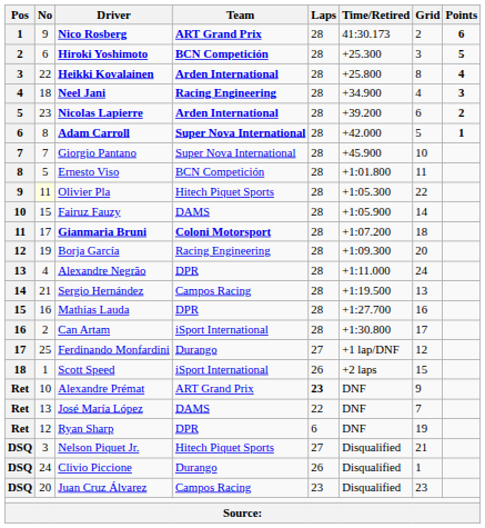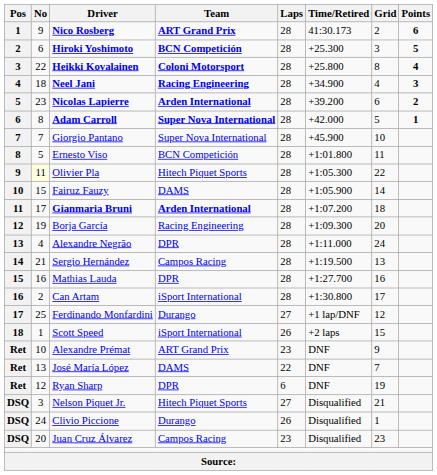 <table class="wikitable" style="font-size:85%">
 <tr>
 <th>Pos</th>
 <th>No</th>
 <th>Driver</th>
 <th>Team</th>
 <th>Laps</th>
 <th>Time/Retired</th>
 <th>Grid</th>
 <th>Points</th>
 </tr>
 <tr>
 <th>1</th>
 <td align="center">9</td>
 <td> <strong><a href='#'>Nico Rosberg</a></strong></td>
 <td><strong><a href='#'>ART Grand Prix</a></strong></td>
 <td>28</td>
 <td>41:30.173</td>
 <td>2</td>
 <td align="center"><strong>6</strong></td>
 </tr>
 <tr>
 <th>2</th>
 <td align="center">6</td>
 <td> <strong><a href='#'>Hiroki Yoshimoto</a></strong></td>
 <td><strong><a href='#'>BCN Competición</a></strong></td>
 <td>28</td>
 <td>+25.300</td>
 <td>3</td>
 <td align="center"><strong>5</strong></td>
 </tr>
 <tr>
 <th>3</th>
 <td align="center">22</td>
 <td> <strong><a href='#'>Heikki Kovalainen</a></strong></td>
-<td><strong><a href='#'>Arden International</a></strong></td>
+<td><strong><a href='#'>Coloni Motorsport</a></strong></td>
 <td>28</td>
 <td>+25.800</td>
 <td>8</td>
 <td align="center"><strong>4</strong></td>
 </tr>
 <tr>
 <th>4</th>
 <td align="center">18</td>
 <td> <strong><a href='#'>Neel Jani</a></strong></td>
 <td><strong><a href='#'>Racing Engineering</a></strong></td>
 <td>28</td>
 <td>+34.900</td>
 <td>4</td>
 <td align="center"><strong>3</strong></td>
 </tr>
 <tr>
 <th>5</th>
 <td align="center">23</td>
 <td> <strong><a href='#'>Nicolas Lapierre</a></strong></td>
 <td><strong><a href='#'>Arden International</a></strong></td>
 <td>28</td>
 <td>+39.200</td>
 <td>6</td>
 <td align="center"><strong>2</strong></td>
 </tr>
 <tr>
 <th>6</th>
 <td align="center">8</td>
 <td> <strong><a href='#'>Adam Carroll</a></strong></td>
 <td><strong><a href='#'>Super Nova International</a></strong></td>
 <td>28</td>
 <td>+42.000</td>
 <td>5</td>
 <td align="center"><strong>1</strong></td>
 </tr>
 <tr>
 <th>7</th>
 <td align="center">7</td>
 <td> <a href='#'>Giorgio Pantano</a></td>
 <td><a href='#'>Super Nova International</a></td>
 <td>28</td>
 <td>+45.900</td>
 <td>10</td>
 <td></td>
 </tr>
 <tr>
 <th>8</th>
 <td align="center">5</td>
 <td> <a href='#'>Ernesto Viso</a></td>
 <td><a href='#'>BCN Competición</a></td>
 <td>28</td>
 <td>+1:01.800</td>
 <td>11</td>
 <td></td>
 </tr>
 <tr>
 <th>9</th>
 <td align="center" style="background: lightyellow;">11</td>
 <td> <a href='#'>Olivier Pla</a></td>
 <td><a href='#'>Hitech Piquet Sports</a></td>
 <td>28</td>
 <td>+1:05.300</td>
 <td>22</td>
 <td></td>
 </tr>
 <tr>
 <th>10</th>
 <td align="center">15</td>
 <td> <a href='#'>Fairuz Fauzy</a></td>
 <td><a href='#'>DAMS</a></td>
 <td>28</td>
 <td>+1:05.900</td>
 <td>14</td>
 <td></td>
 </tr>
 <tr>
 <th>11</th>
 <td align="center">17</td>
 <td> <strong><a href='#'>Gianmaria Bruni</a></strong></td>
-<td><strong><a href='#'>Coloni Motorsport</a></strong></td>
+<td><strong><a href='#'>Arden International</a></strong></td>
 <td>28</td>
 <td>+1:07.200</td>
 <td>18</td>
 <td align="center"><strong></strong></td>
 </tr>
 <tr>
 <th>12</th>
 <td align="center">19</td>
 <td> <a href='#'>Borja García</a></td>
 <td><a href='#'>Racing Engineering</a></td>
 <td>28</td>
 <td>+1:09.300</td>
 <td>20</td>
 <td></td>
 </tr>
 <tr>
 <th>13</th>
 <td align="center">4</td>
 <td> <a href='#'>Alexandre Negrão</a></td>
 <td><a href='#'>DPR</a></td>
 <td>28</td>
 <td>+1:11.000</td>
 <td>24</td>
 <td></td>
 </tr>
 <tr>
 <th>14</th>
 <td align="center">21</td>
 <td> <a href='#'>Sergio Hernández</a></td>
 <td><a href='#'>Campos Racing</a></td>
 <td>28</td>
 <td>+1:19.500</td>
 <td>13</td>
 <td></td>
 </tr>
 <tr>
 <th>15</th>
 <td align="center">16</td>
 <td> <a href='#'>Mathias Lauda</a></td>
 <td><a href='#'>DPR</a></td>
 <td>28</td>
 <td>+1:27.700</td>
 <td>16</td>
 <td></td>
 </tr>
 <tr>
 <th>16</th>
 <td align="center">2</td>
 <td> <a href='#'>Can Artam</a></td>
 <td><a href='#'>iSport International</a></td>
 <td>28</td>
 <td>+1:30.800</td>
 <td>17</td>
 <td></td>
 </tr>
 <tr>
 <th>17</th>
 <td align="center">25</td>
 <td> <a href='#'>Ferdinando Monfardini</a></td>
 <td><a href='#'>Durango</a></td>
 <td>27</td>
 <td>+1 lap/DNF</td>
 <td>12</td>
 <td></td>
 </tr>
 <tr>
 <th>18</th>
 <td align="center">1</td>
 <td> <a href='#'>Scott Speed</a></td>
 <td><a href='#'>iSport International</a></td>
 <td>26</td>
 <td>+2 laps</td>
 <td>15</td>
 <td></td>
 </tr>
 <tr>
 <th>Ret</th>
 <td align="center">10</td>
 <td> <a href='#'>Alexandre Prémat</a></td>
 <td><a href='#'>ART Grand Prix</a></td>
-<td><strong>23</strong></td>
+<td>23</td>
 <td>DNF</td>
 <td>9</td>
 <td></td>
 </tr>
 <tr>
 <th>Ret</th>
 <td align="center">13</td>
 <td> <a href='#'>José María López</a></td>
 <td><a href='#'>DAMS</a></td>
 <td>22</td>
 <td>DNF</td>
 <td>7</td>
 <td></td>
 </tr>
 <tr>
 <th>Ret</th>
 <td align="center">12</td>
 <td> <a href='#'>Ryan Sharp</a></td>
 <td><a href='#'>DPR</a></td>
 <td>6</td>
 <td>DNF</td>
 <td>19</td>
 <td></td>
 </tr>
 <tr>
 <th>DSQ</th>
 <td align="center">3</td>
 <td> <a href='#'>Nelson Piquet Jr.</a></td>
 <td><a href='#'>Hitech Piquet Sports</a></td>
 <td>27</td>
 <td>Disqualified</td>
 <td>21</td>
 <td></td>
 </tr>
 <tr>
 <th>DSQ</th>
 <td align="center">24</td>
 <td> <a href='#'>Clivio Piccione</a></td>
 <td><a href='#'>Durango</a></td>
 <td>26</td>
 <td>Disqualified</td>
 <td>1</td>
 <td></td>
 </tr>
 <tr>
 <th>DSQ</th>
 <td align="center">20</td>
 <td> <a href='#'>Juan Cruz Álvarez</a></td>
 <td><a href='#'>Campos Racing</a></td>
 <td>23</td>
 <td>Disqualified</td>
 <td>23</td>
 <td></td>
 </tr>
 <tr>
 <td colspan=8></td>
 </tr>
 <tr>
 <th colspan=8>Source:</th>
 </tr>
 </table>
